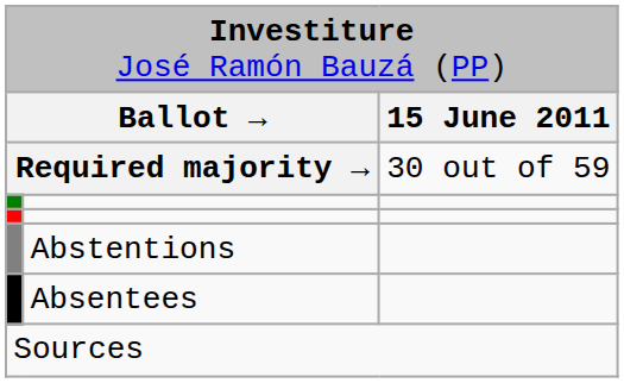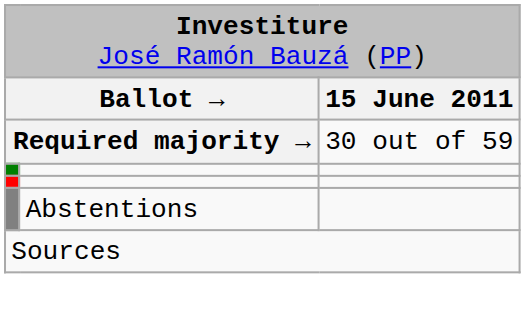 <table class="wikitable" style="text-align:center;">
 <tr>
 <td colspan="3" align="center" bgcolor="#C0C0C0"><strong>Investiture</strong><br><a href='#'>José Ramón Bauzá</a> (<a href='#'>PP</a>)</td>
 </tr>
 <tr>
 <th colspan="2" width="150px">Ballot →</th>
 <th>15 June 2011</th>
 </tr>
 <tr>
 <th colspan="2">Required majority →</th>
 <td>30 out of 59 </td>
 </tr>
 <tr>
 <th width="1px" style="background:green;"></th>
 <td align="left"></td>
 <td></td>
 </tr>
 <tr>
 <th style="background:red;"></th>
 <td align="left"></td>
 <td></td>
 </tr>
 <tr>
 <th style="background:gray;"></th>
 <td align="left"><span>Abstentions</span></td>
 <td></td>
 </tr>
 <tr>
-<th style="background:black;"></th>
-<td align="left"><span>Absentees</span></td>
-<td></td>
-</tr>
-<tr>
 <td align="left" colspan="3">Sources</td>
 </tr>
 </table>
